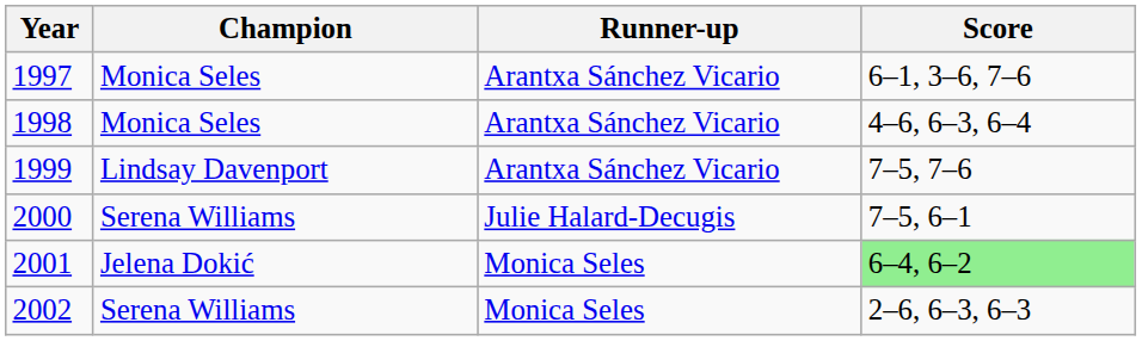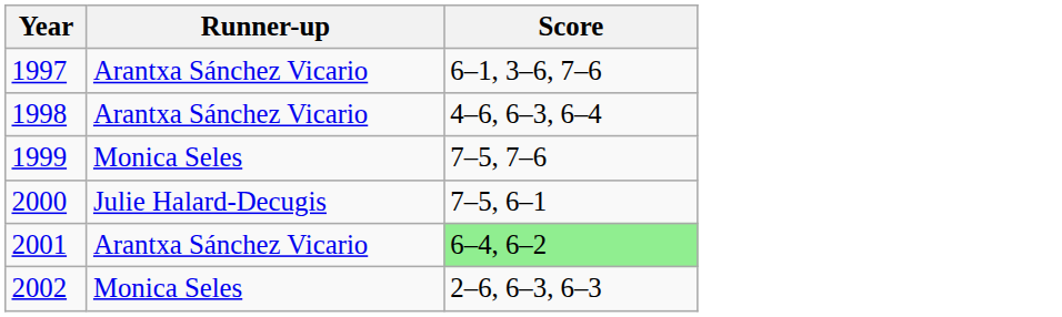 <table class="wikitable">
 <tr>
 <th style="width:40px">Year</th>
-<th style="width:200px">Champion</th>
 <th style="width:200px">Runner-up</th>
 <th style="width:140px" class="unsortable">Score</th>
 </tr>
 <tr>
 <td><a href='#'>1997</a></td>
-<td> <a href='#'>Monica Seles</a></td>
 <td> <a href='#'>Arantxa Sánchez Vicario</a></td>
 <td>6–1, 3–6, 7–6</td>
 </tr>
 <tr>
 <td><a href='#'>1998</a></td>
-<td> <a href='#'>Monica Seles</a></td>
 <td> <a href='#'>Arantxa Sánchez Vicario</a></td>
 <td>4–6, 6–3, 6–4</td>
 </tr>
 <tr>
 <td><a href='#'>1999</a></td>
-<td> <a href='#'>Lindsay Davenport</a></td>
-<td> <a href='#'>Arantxa Sánchez Vicario</a></td>
+<td> <a href='#'>Monica Seles</a></td>
 <td>7–5, 7–6</td>
 </tr>
 <tr>
 <td><a href='#'>2000</a></td>
-<td> <a href='#'>Serena Williams</a></td>
 <td> <a href='#'>Julie Halard-Decugis</a></td>
 <td>7–5, 6–1</td>
 </tr>
 <tr>
 <td><a href='#'>2001</a></td>
-<td> <a href='#'>Jelena Dokić</a></td>
-<td> <a href='#'>Monica Seles</a></td>
+<td> <a href='#'>Arantxa Sánchez Vicario</a></td>
 <td style="background: lightgreen;">6–4, 6–2</td>
 </tr>
 <tr>
 <td><a href='#'>2002</a></td>
-<td> <a href='#'>Serena Williams</a></td>
 <td> <a href='#'>Monica Seles</a></td>
 <td>2–6, 6–3, 6–3</td>
 </tr>
 </table>
